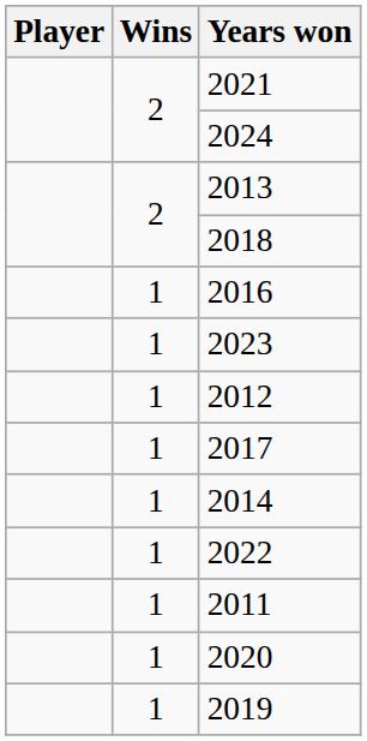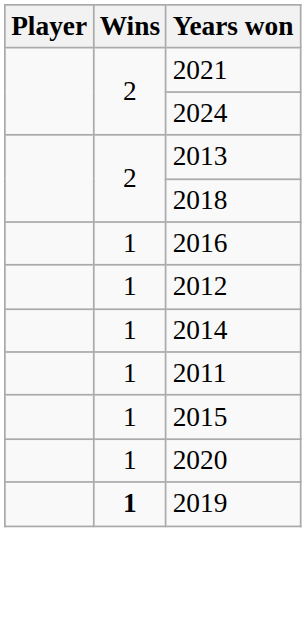 <table class="wikitable sortable" style="text-align:left">
 <tr>
 <th>Player</th>
 <th>Wins</th>
 <th>Years won</th>
 </tr>
 <tr>
 <td rowspan="2"></td>
 <td rowspan="2" align="center">2</td>
 <td>2021</td>
 </tr>
 <tr>
 <td>2024</td>
 </tr>
 <tr>
 <td rowspan="2"></td>
 <td rowspan="2" align="center">2</td>
 <td>2013</td>
 </tr>
 <tr>
 <td>2018</td>
 </tr>
 <tr>
 <td></td>
 <td align="center">1</td>
 <td>2016</td>
 </tr>
 <tr>
 <td></td>
-<td align=center>1</td>
-<td>2023</td>
-</tr>
-<tr>
-<td></td>
 <td align="center">1</td>
 <td>2012</td>
-</tr>
-<tr>
-<td></td>
-<td align="center">1</td>
-<td>2017</td>
 </tr>
 <tr>
 <td></td>
 <td align="center">1</td>
 <td>2014</td>
 </tr>
 <tr>
 <td></td>
 <td align="center">1</td>
-<td 2022>2022</td>
+<td>2011</td>
 </tr>
 <tr>
 <td></td>
 <td align="center">1</td>
-<td>2011</td>
+<td>2015</td>
 </tr>
 <tr>
 <td></td>
 <td align="center">1</td>
 <td>2020</td>
 </tr>
 <tr>
 <td></td>
-<td align=center>1</td>
+<td align=center><strong>1</strong></td>
 <td>2019</td>
 </tr>
 </table>
